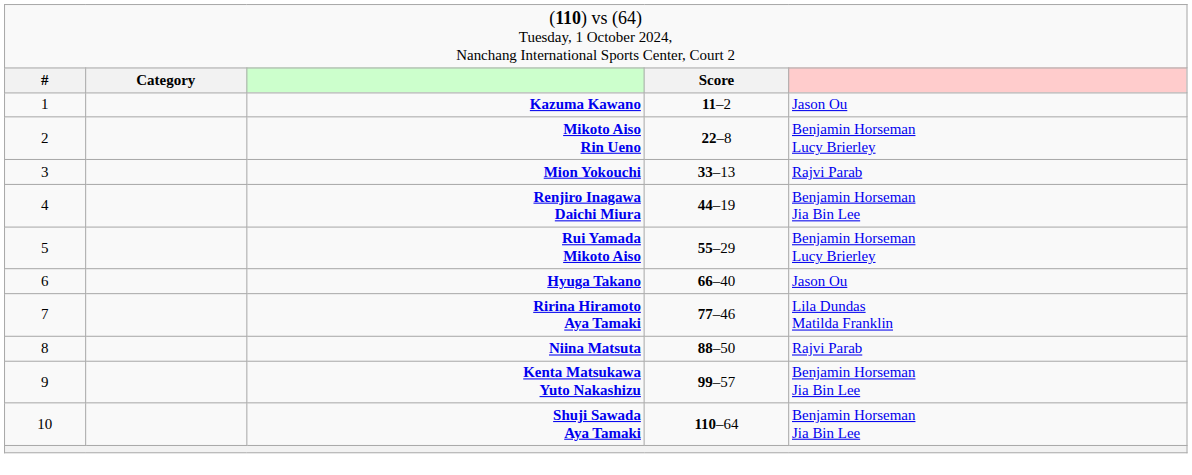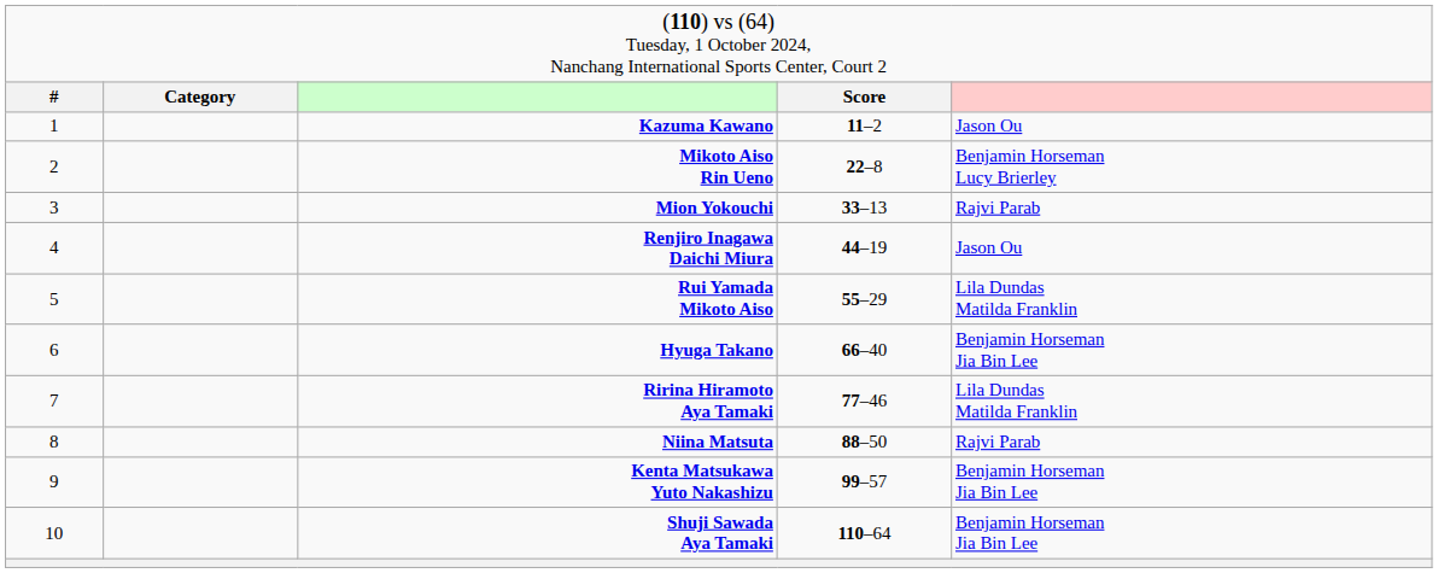 <table class="wikitable mw-collapsible mw-collapsed" style="font-size:90%; text-align:center" width="90%">
 <tr>
 <td colspan="5"><big>(<strong>110</strong>) <strong></strong> vs  (64)</big><br>Tuesday, 1 October 2024, <br>Nanchang International Sports Center, Court 2</td>
 </tr>
 <tr>
 <th width="25">#</th>
 <th width="50">Category</th>
 <th style="background-color:#CCFFCC" width="150"></th>
 <th width="50">Score<br></th>
 <th style="background-color:#FFCCCC" width="150"></th>
 </tr>
 <tr>
 <td>1</td>
 <td></td>
 <td align="right"><strong><a href='#'>Kazuma Kawano</a> </strong></td>
 <td><strong>11</strong>–2<br></td>
 <td align="left"> <a href='#'>Jason Ou</a></td>
 </tr>
 <tr>
 <td>2</td>
 <td></td>
 <td align="right"><strong><a href='#'>Mikoto Aiso</a> <br><a href='#'>Rin Ueno</a> </strong></td>
 <td><strong>22</strong>–8<br></td>
 <td align="left"> <a href='#'>Benjamin Horseman</a><br> <a href='#'>Lucy Brierley</a></td>
 </tr>
 <tr>
 <td>3</td>
 <td></td>
 <td align="right"><strong><a href='#'>Mion Yokouchi</a> </strong></td>
 <td><strong>33</strong>–13<br></td>
 <td align="left"> <a href='#'>Rajvi Parab</a></td>
 </tr>
 <tr>
 <td>4</td>
 <td></td>
 <td align="right"><strong><a href='#'>Renjiro Inagawa</a> <br><a href='#'> Daichi Miura</a> </strong></td>
 <td><strong>44</strong>–19<br></td>
-<td align="left"> <a href='#'>Benjamin Horseman</a><br> <a href='#'>Jia Bin Lee</a></td>
+<td align="left"> <a href='#'>Jason Ou</a></td>
 </tr>
 <tr>
 <td>5</td>
 <td></td>
 <td align="right"><strong><a href='#'>Rui Yamada</a> <br><a href='#'>Mikoto Aiso</a> </strong></td>
 <td><strong>55</strong>–29<br></td>
-<td align="left"> <a href='#'>Benjamin Horseman</a><br> <a href='#'>Lucy Brierley</a></td>
+<td align="left"> <a href='#'>Lila Dundas</a><br> <a href='#'>Matilda Franklin</a></td>
 </tr>
 <tr>
 <td>6</td>
 <td></td>
 <td align="right"><strong><a href='#'>Hyuga Takano</a> </strong></td>
 <td><strong>66</strong>–40<br></td>
-<td align="left"> <a href='#'>Jason Ou</a></td>
+<td align="left"> <a href='#'>Benjamin Horseman</a><br> <a href='#'>Jia Bin Lee</a></td>
 </tr>
 <tr>
 <td>7</td>
 <td></td>
 <td align="right"><strong><a href='#'>Ririna Hiramoto</a> <br><a href='#'>Aya Tamaki</a> </strong></td>
 <td><strong>77</strong>–46<br></td>
 <td align="left"> <a href='#'>Lila Dundas</a><br> <a href='#'>Matilda Franklin</a></td>
 </tr>
 <tr>
 <td>8</td>
 <td></td>
 <td align="right"><strong><a href='#'>Niina Matsuta</a> </strong></td>
 <td><strong>88</strong>–50<br></td>
 <td align="left"> <a href='#'>Rajvi Parab</a></td>
 </tr>
 <tr>
 <td>9</td>
 <td></td>
 <td align="right"><strong><a href='#'>Kenta Matsukawa</a> <br><a href='#'>Yuto Nakashizu</a> </strong></td>
 <td><strong>99</strong>–57<br></td>
 <td align="left"> <a href='#'>Benjamin Horseman</a><br> <a href='#'>Jia Bin Lee</a></td>
 </tr>
 <tr>
 <td>10</td>
 <td></td>
 <td align="right"><strong><a href='#'>Shuji Sawada</a> <br><a href='#'>Aya Tamaki</a> </strong></td>
 <td><strong>110</strong>–64<br></td>
 <td align="left"> <a href='#'>Benjamin Horseman</a><br> <a href='#'>Jia Bin Lee</a></td>
 </tr>
 <tr>
 <th colspan="5"></th>
 </tr>
 </table>
